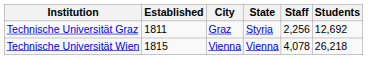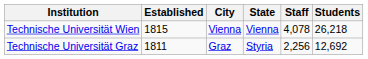 <table class="sortable wikitable">
 <tr>
 <th>Institution</th>
 <th>Established</th>
 <th>City</th>
 <th>State</th>
 <th>Staff</th>
 <th>Students</th>
 </tr>
 <tr>
+<td><a href='#'>Technische Universität Wien</a></td>
+<td>1815</td>
+<td><a href='#'>Vienna</a></td>
+<td><a href='#'>Vienna</a></td>
+<td>4,078</td>
+<td>26,218</td>
+</tr>
+<tr>
 <td><a href='#'>Technische Universität Graz</a></td>
 <td>1811</td>
 <td><a href='#'>Graz</a></td>
 <td><a href='#'>Styria</a></td>
 <td>2,256</td>
 <td>12,692</td>
 </tr>
-<tr>
-<td><a href='#'>Technische Universität Wien</a></td>
-<td>1815</td>
-<td><a href='#'>Vienna</a></td>
-<td><a href='#'>Vienna</a></td>
-<td>4,078</td>
-<td>26,218</td>
-</tr>
 </table>
